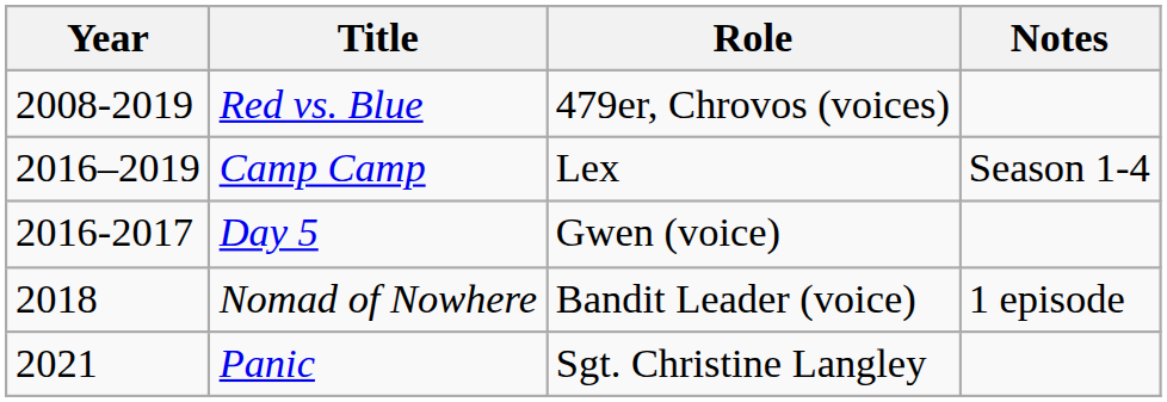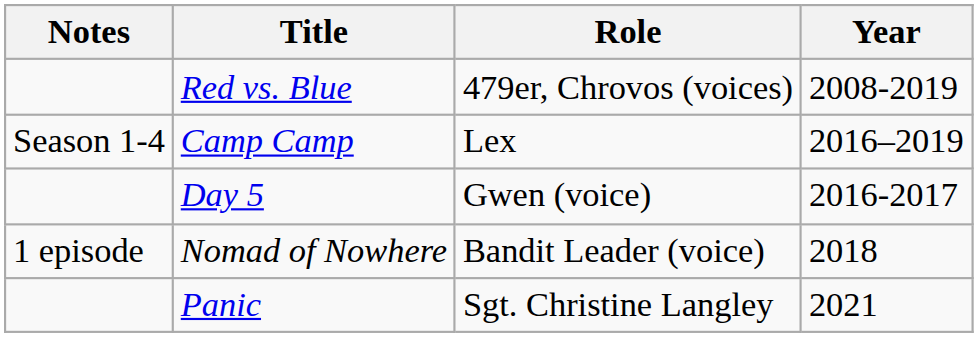 <table class="wikitable sortable">
 <tr>
-<th>Year</th>
+<th>Notes</th>
 <th>Title</th>
 <th>Role</th>
-<th>Notes</th>
+<th>Year</th>
 </tr>
 <tr>
-<td>2008-2019</td>
+<td></td>
 <td><em><a href='#'>Red vs. Blue</a></em></td>
 <td>479er, Chrovos (voices)</td>
-<td></td>
+<td>2008-2019</td>
 </tr>
 <tr>
-<td>2016–2019</td>
+<td>Season 1-4</td>
 <td><em><a href='#'>Camp Camp</a></em></td>
 <td>Lex</td>
-<td>Season 1-4</td>
+<td>2016–2019</td>
 </tr>
 <tr>
-<td>2016-2017</td>
+<td></td>
 <td><em><a href='#'>Day 5</a></em></td>
 <td>Gwen (voice)</td>
-<td></td>
+<td>2016-2017</td>
 </tr>
 <tr>
-<td>2018</td>
+<td>1 episode</td>
 <td><em>Nomad of Nowhere</em></td>
 <td>Bandit Leader (voice)</td>
-<td>1 episode</td>
+<td>2018</td>
 </tr>
 <tr>
-<td>2021</td>
+<td></td>
 <td><em><a href='#'>Panic</a></em></td>
 <td>Sgt. Christine Langley</td>
-<td></td>
+<td>2021</td>
 </tr>
 </table>
